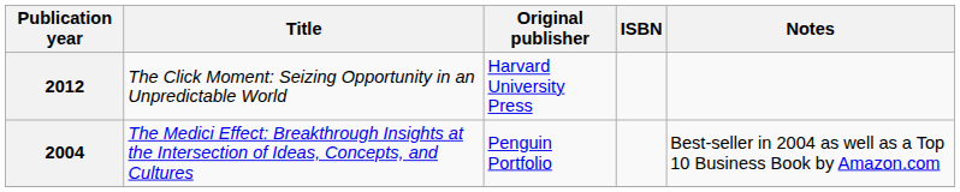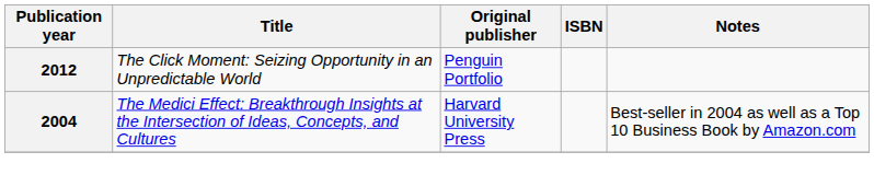 <table class="wikitable plainrowheaders sortable">
 <tr>
 <th scope="col">Publication year</th>
 <th scope="col">Title</th>
 <th scope="col">Original publisher</th>
 <th scope="col">ISBN</th>
 <th scope="col" class="unsortable">Notes</th>
 </tr>
 <tr>
 <th scope="row">2012</th>
 <td><em>The Click Moment: Seizing Opportunity in an Unpredictable World</em></td>
-<td><a href='#'>Harvard University Press</a></td>
+<td><a href='#'>Penguin Portfolio</a></td>
 <td></td>
 <td></td>
 </tr>
 <tr>
 <th scope="row">2004</th>
 <td><em><a href='#'>The Medici Effect: Breakthrough Insights at the Intersection of Ideas, Concepts, and Cultures</a></em></td>
-<td><a href='#'>Penguin Portfolio</a></td>
+<td><a href='#'>Harvard University Press</a></td>
 <td></td>
 <td>Best-seller in 2004 as well as a Top 10 Business Book by <a href='#'>Amazon.com</a></td>
 </tr>
 <tr>
 </tr>
 </table>
